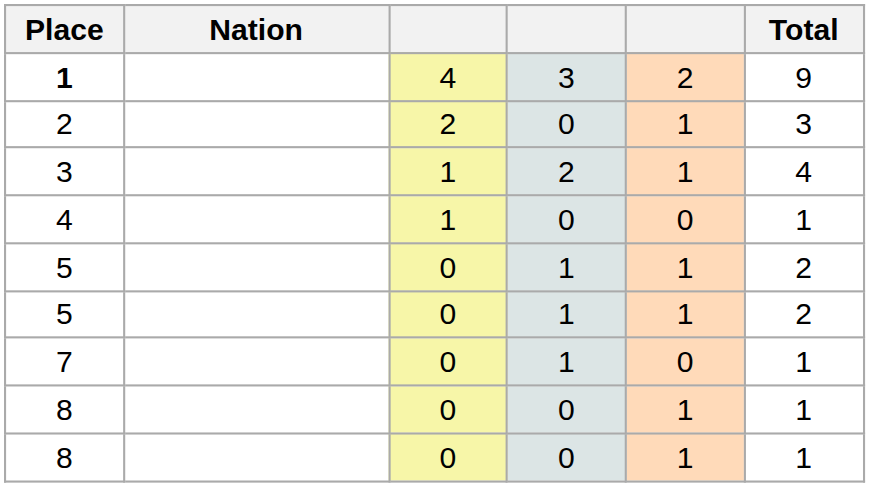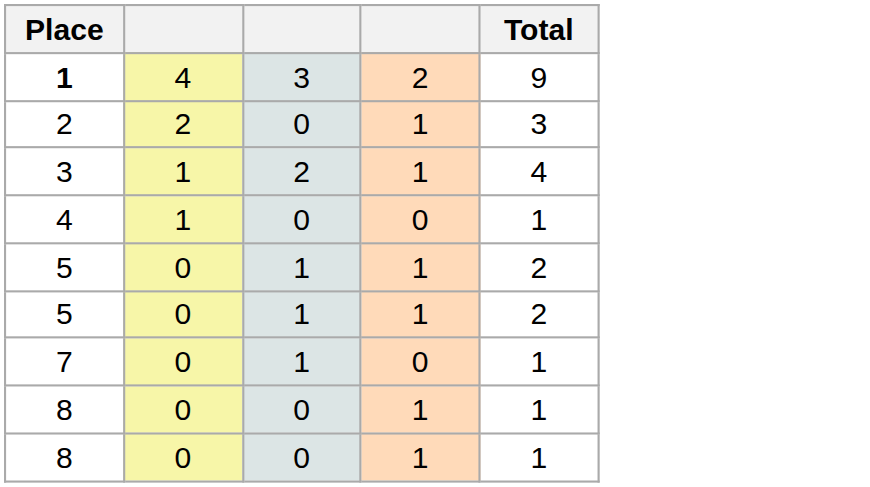 <table class=wikitable style="border:1px solid #AAAAAA;font-size:90%">
 <tr bgcolor="#EFEFEF">
 <th width=50>Place</th>
-<th width=120>Nation</th>
 <th width=50></th>
 <th width=50></th>
 <th width=50></th>
 <th width=50>Total</th>
 </tr>
 <tr align="center" valign="top" bgcolor="#FFFFFF">
 <td><strong>1</strong></td>
-<td align="left"><strong></strong></td>
 <td style="background:#F7F6A8;">4</td>
 <td style="background:#DCE5E5;">3</td>
 <td style="background:#FFDAB9;">2</td>
 <td>9</td>
 </tr>
 <tr align="center" valign="top" bgcolor="#FFFFFF">
 <td>2</td>
-<td align="left"></td>
 <td style="background:#F7F6A8;">2</td>
 <td style="background:#DCE5E5;">0</td>
 <td style="background:#FFDAB9;">1</td>
 <td>3</td>
 </tr>
 <tr align="center" valign="top" bgcolor="#FFFFFF">
 <td>3</td>
-<td align="left"></td>
 <td style="background:#F7F6A8;">1</td>
 <td style="background:#DCE5E5;">2</td>
 <td style="background:#FFDAB9;">1</td>
 <td>4</td>
 </tr>
 <tr align="center" valign="top" bgcolor="#FFFFFF">
 <td>4</td>
-<td align="left"></td>
 <td style="background:#F7F6A8;">1</td>
 <td style="background:#DCE5E5;">0</td>
 <td style="background:#FFDAB9;">0</td>
 <td>1</td>
 </tr>
 <tr align="center" valign="top" bgcolor="#FFFFFF">
 <td>5</td>
-<td align="left"></td>
 <td style="background:#F7F6A8;">0</td>
 <td style="background:#DCE5E5;">1</td>
 <td style="background:#FFDAB9;">1</td>
 <td>2</td>
 </tr>
 <tr align="center" valign="top" bgcolor="#FFFFFF">
 <td>5</td>
-<td align="left"></td>
 <td style="background:#F7F6A8;">0</td>
 <td style="background:#DCE5E5;">1</td>
 <td style="background:#FFDAB9;">1</td>
 <td>2</td>
 </tr>
 <tr align="center" valign="top" bgcolor="#FFFFFF">
 <td>7</td>
-<td align="left"></td>
 <td style="background:#F7F6A8;">0</td>
 <td style="background:#DCE5E5;">1</td>
 <td style="background:#FFDAB9;">0</td>
 <td>1</td>
 </tr>
 <tr align="center" valign="top" bgcolor="#FFFFFF">
 <td>8</td>
-<td align="left"></td>
 <td style="background:#F7F6A8;">0</td>
 <td style="background:#DCE5E5;">0</td>
 <td style="background:#FFDAB9;">1</td>
 <td>1</td>
 </tr>
 <tr align="center" valign="top" bgcolor="#FFFFFF">
 <td>8</td>
-<td align="left"></td>
 <td style="background:#F7F6A8;">0</td>
 <td style="background:#DCE5E5;">0</td>
 <td style="background:#FFDAB9;">1</td>
 <td>1</td>
 </tr>
 </table>
